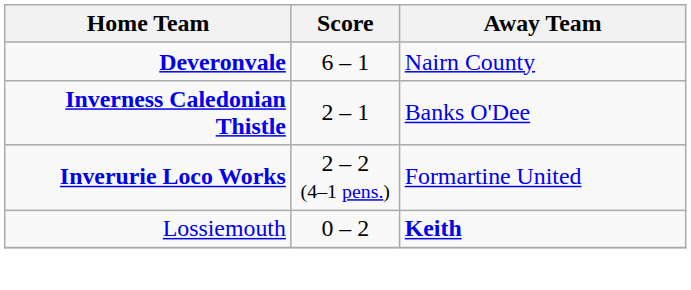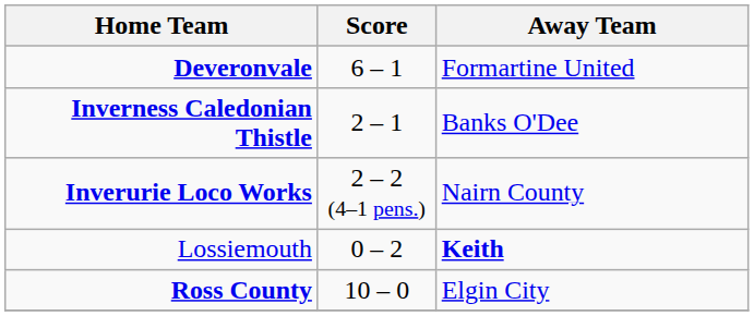 <table class="wikitable" style="border-collapse: collapse;">
 <tr>
 <th align="right" width="185">Home Team</th>
 <th align="center" width="65"> Score </th>
 <th align="left" width="185">Away Team</th>
 </tr>
 <tr>
 <td style="text-align: right;"><strong><a href='#'>Deveronvale</a></strong></td>
 <td style="text-align: center;">6 – 1</td>
-<td style="text-align: left;"><a href='#'>Nairn County</a></td>
+<td style="text-align: left;"><a href='#'>Formartine United</a></td>
 </tr>
 <tr>
 <td style="text-align: right;"><strong><a href='#'>Inverness Caledonian Thistle</a></strong></td>
 <td style="text-align: center;">2 – 1</td>
 <td style="text-align: left;"><a href='#'>Banks O'Dee</a></td>
 </tr>
 <tr>
 <td style="text-align: right;"><strong><a href='#'>Inverurie Loco Works</a></strong></td>
 <td style="text-align: center;">2 – 2 <br><small>(4–1 <a href='#'>pens.</a>)</small></td>
-<td style="text-align: left;"><a href='#'>Formartine United</a></td>
+<td style="text-align: left;"><a href='#'>Nairn County</a></td>
 </tr>
 <tr>
 <td style="text-align: right;"><a href='#'>Lossiemouth</a></td>
 <td style="text-align: center;">0 – 2</td>
 <td style="text-align: left;"><strong><a href='#'>Keith</a></strong></td>
 </tr>
 <tr>
+<td style="text-align: right;"><strong><a href='#'>Ross County</a></strong></td>
+<td style="text-align: center;">10 – 0</td>
+<td style="text-align: left;"><a href='#'>Elgin City</a></td>
+</tr>
+<tr>
 </tr>
 </table>
